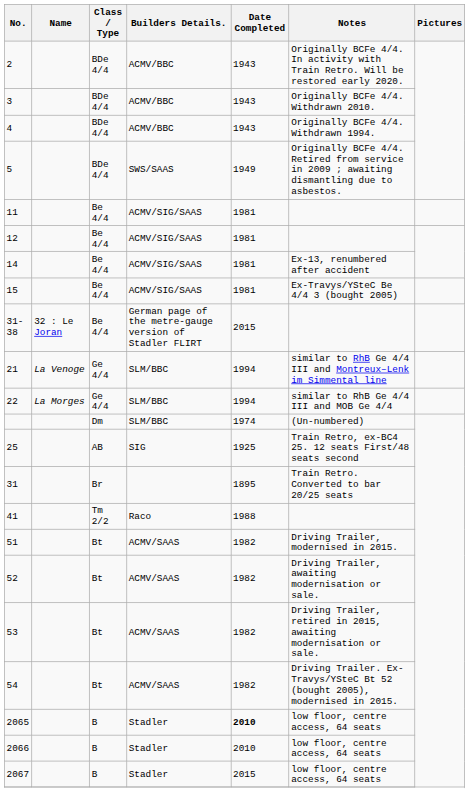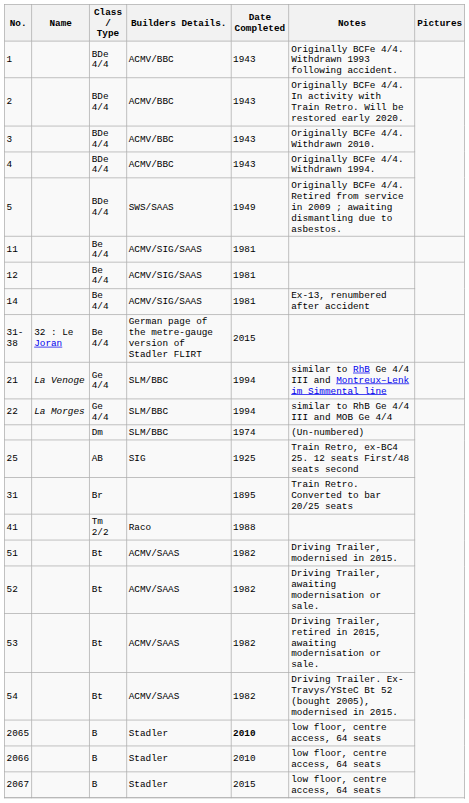 <table class="wikitable" width="640">
 <tr>
 <th>No.</th>
 <th>Name</th>
 <th>Class / Type</th>
 <th>Builders Details.</th>
 <th>Date Completed</th>
 <th>Notes</th>
 <th>Pictures</th>
+</tr>
+<tr>
+<td>1</td>
+<td></td>
+<td>BDe 4/4</td>
+<td>ACMV/BBC</td>
+<td>1943</td>
+<td>Originally BCFe 4/4. Withdrawn 1993 following accident.</td>
+<td></td>
 </tr>
 <tr>
 <td>2</td>
 <td></td>
 <td>BDe 4/4</td>
 <td>ACMV/BBC</td>
 <td>1943</td>
 <td>Originally BCFe 4/4. In activity with Train Retro. Will be restored early 2020.</td>
 </tr>
 <tr>
 <td>3</td>
 <td></td>
 <td>BDe 4/4</td>
 <td>ACMV/BBC</td>
 <td>1943</td>
 <td>Originally BCFe 4/4. Withdrawn 2010.</td>
 </tr>
 <tr>
 <td>4</td>
 <td></td>
 <td>BDe 4/4</td>
 <td>ACMV/BBC</td>
 <td>1943</td>
 <td>Originally BCFe 4/4. Withdrawn 1994.</td>
 </tr>
 <tr>
 <td>5</td>
 <td></td>
 <td>BDe 4/4</td>
 <td>SWS/SAAS</td>
 <td>1949</td>
 <td>Originally BCFe 4/4. Retired from service in 2009 ; awaiting dismantling due to asbestos.</td>
 </tr>
 <tr>
 <td>11</td>
 <td></td>
 <td>Be 4/4</td>
 <td>ACMV/SIG/SAAS</td>
 <td>1981</td>
 <td></td>
 <td></td>
 </tr>
 <tr>
 <td>12</td>
 <td></td>
 <td>Be 4/4</td>
 <td>ACMV/SIG/SAAS</td>
 <td>1981</td>
 <td></td>
 </tr>
 <tr>
 <td>14</td>
 <td></td>
 <td>Be 4/4</td>
 <td>ACMV/SIG/SAAS</td>
 <td>1981</td>
 <td>Ex-13, renumbered after accident</td>
-</tr>
-<tr>
-<td>15</td>
-<td></td>
-<td>Be 4/4</td>
-<td>ACMV/SIG/SAAS</td>
-<td>1981</td>
-<td>Ex-Travys/YSteC Be 4/4 3 (bought 2005)</td>
-<td></td>
 </tr>
 <tr>
 <td>31-38</td>
 <td>32 : Le <a href='#'>Joran</a></td>
 <td>Be 4/4</td>
 <td> German page of the metre-gauge version of Stadler FLIRT</td>
 <td>2015</td>
 <td></td>
 <td></td>
 </tr>
 <tr>
 <td>21</td>
 <td><em>La Venoge</em></td>
 <td>Ge 4/4</td>
 <td>SLM/BBC</td>
 <td>1994</td>
 <td>similar to <a href='#'>RhB</a> Ge 4/4 III and <a href='#'>Montreux–Lenk im Simmental line</a></td>
 <td></td>
 </tr>
 <tr>
 <td>22</td>
 <td><em>La Morges</em></td>
 <td>Ge 4/4</td>
 <td>SLM/BBC</td>
 <td>1994</td>
 <td>similar to RhB Ge 4/4 III and MOB Ge 4/4</td>
 <td></td>
 </tr>
 <tr>
 <td></td>
 <td></td>
 <td>Dm</td>
 <td>SLM/BBC</td>
 <td>1974</td>
 <td>(Un-numbered)</td>
 </tr>
 <tr>
 <td>25</td>
 <td></td>
 <td>AB</td>
 <td>SIG</td>
 <td>1925</td>
 <td>Train Retro, ex-BC4 25. 12 seats First/48 seats second</td>
 </tr>
 <tr>
 <td>31</td>
 <td></td>
 <td>Br</td>
 <td></td>
 <td>1895</td>
 <td>Train Retro. Converted to bar 20/25 seats</td>
 </tr>
 <tr>
 <td>41</td>
 <td></td>
 <td>Tm 2/2</td>
 <td>Raco</td>
 <td>1988</td>
 <td></td>
 </tr>
 <tr>
 <td>51</td>
 <td></td>
 <td>Bt</td>
 <td>ACMV/SAAS</td>
 <td>1982</td>
 <td>Driving Trailer, modernised in 2015.</td>
 </tr>
 <tr>
 <td>52</td>
 <td></td>
 <td>Bt</td>
 <td>ACMV/SAAS</td>
 <td>1982</td>
 <td>Driving Trailer, awaiting modernisation or sale.</td>
 </tr>
 <tr>
 <td>53</td>
 <td></td>
 <td>Bt</td>
 <td>ACMV/SAAS</td>
 <td>1982</td>
 <td>Driving Trailer, retired in 2015, awaiting modernisation or sale.</td>
 </tr>
 <tr>
 <td>54</td>
 <td></td>
 <td>Bt</td>
 <td>ACMV/SAAS</td>
 <td>1982</td>
 <td>Driving Trailer. Ex-Travys/YSteC Bt 52 (bought 2005), modernised in 2015.</td>
 </tr>
 <tr>
 <td>2065</td>
 <td></td>
 <td>B</td>
 <td>Stadler</td>
 <td><strong>2010</strong></td>
 <td>low floor, centre access, 64 seats</td>
 </tr>
 <tr>
 <td>2066</td>
 <td></td>
 <td>B</td>
 <td>Stadler</td>
 <td>2010</td>
 <td>low floor, centre access, 64 seats</td>
 </tr>
 <tr>
 <td>2067</td>
 <td></td>
 <td>B</td>
 <td>Stadler</td>
 <td>2015</td>
 <td>low floor, centre access, 64 seats</td>
 </tr>
 <tr>
 </tr>
 </table>
